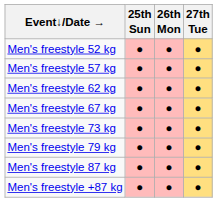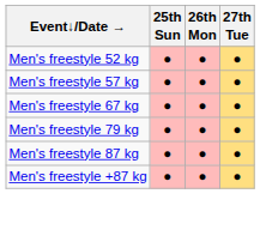 <table class="wikitable" style="margin:0.5em auto; font-size:90%; line-height:1.25em; text-align:center;">
 <tr>
 <th>Event↓/Date →</th>
 <th>25th<br>Sun</th>
 <th>26th<br>Mon</th>
 <th>27th<br>Tue</th>
 </tr>
 <tr>
 <td align="left"><a href='#'>Men's freestyle 52 kg</a></td>
 <td bgcolor="#FFBBBB">●</td>
 <td bgcolor="#FFBBBB">●</td>
 <td bgcolor="#FFDF80">●</td>
 </tr>
 <tr>
 <td align="left"><a href='#'>Men's freestyle 57 kg</a></td>
 <td bgcolor="#FFBBBB">●</td>
 <td bgcolor="#FFBBBB">●</td>
 <td bgcolor="#FFDF80">●</td>
 </tr>
 <tr>
-<td align="left"><a href='#'>Men's freestyle 62 kg</a></td>
-<td bgcolor="#FFBBBB">●</td>
-<td bgcolor="#FFBBBB">●</td>
-<td bgcolor="#FFDF80">●</td>
-</tr>
-<tr>
 <td align="left"><a href='#'>Men's freestyle 67 kg</a></td>
-<td bgcolor="#FFBBBB">●</td>
-<td bgcolor="#FFBBBB">●</td>
-<td bgcolor="#FFDF80">●</td>
-</tr>
-<tr>
-<td align="left"><a href='#'>Men's freestyle 73 kg</a></td>
 <td bgcolor="#FFBBBB">●</td>
 <td bgcolor="#FFBBBB">●</td>
 <td bgcolor="#FFDF80">●</td>
 </tr>
 <tr>
 <td align="left"><a href='#'>Men's freestyle 79 kg</a></td>
 <td bgcolor="#FFBBBB">●</td>
 <td bgcolor="#FFBBBB">●</td>
 <td bgcolor="#FFDF80">●</td>
 </tr>
 <tr>
 <td align="left"><a href='#'>Men's freestyle 87 kg</a></td>
 <td bgcolor="#FFBBBB">●</td>
 <td bgcolor="#FFBBBB">●</td>
 <td bgcolor="#FFDF80">●</td>
 </tr>
 <tr>
 <td align="left"><a href='#'>Men's freestyle +87 kg</a></td>
 <td bgcolor="#FFBBBB">●</td>
 <td bgcolor="#FFBBBB">●</td>
 <td bgcolor="#FFDF80">●</td>
 </tr>
 </table>
